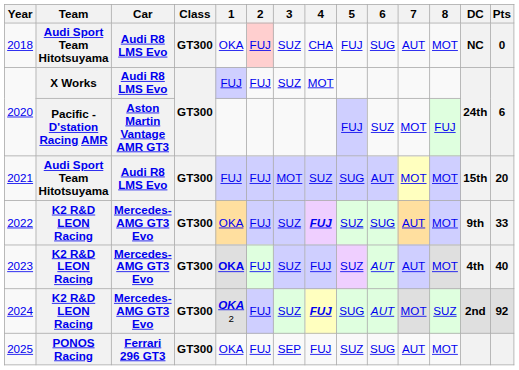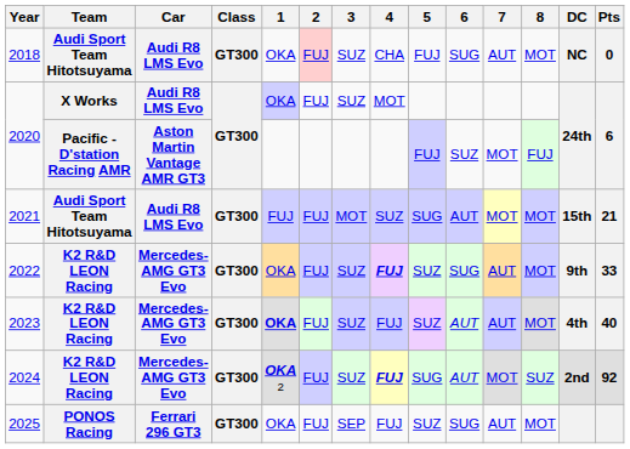 <table class="wikitable" style="text-align:center; font-size:90%">
 <tr>
 <th>Year</th>
 <th>Team</th>
 <th>Car</th>
 <th>Class</th>
 <th>1</th>
 <th>2</th>
 <th>3</th>
 <th>4</th>
 <th>5</th>
 <th>6</th>
 <th>7</th>
 <th>8</th>
 <th>DC</th>
 <th>Pts</th>
 </tr>
 <tr>
 <td><a href='#'>2018</a></td>
 <th><a href='#'>Audi Sport</a> Team Hitotsuyama</th>
 <th><a href='#'>Audi R8 LMS Evo</a></th>
 <th>GT300</th>
 <td><a href='#'>OKA</a></td>
 <td style="background:#FFCFCF;"><a href='#'>FUJ</a><br></td>
 <td><a href='#'>SUZ</a></td>
 <td><a href='#'>CHA</a></td>
 <td><a href='#'>FUJ</a></td>
 <td><a href='#'>SUG</a></td>
 <td><a href='#'>AUT</a></td>
 <td><a href='#'>MOT</a></td>
 <th>NC</th>
 <th>0</th>
 </tr>
 <tr>
 <td rowspan="2"><a href='#'>2020</a></td>
 <th>X Works</th>
 <th><a href='#'>Audi R8 LMS Evo</a></th>
 <th rowspan=2>GT300</th>
-<td style="background:#CFCFFF;"><a href='#'>FUJ</a><br></td>
+<td style="background:#CFCFFF;"><a href='#'>OKA</a><br></td>
 <td><a href='#'>FUJ</a></td>
 <td><a href='#'>SUZ</a></td>
 <td><a href='#'>MOT</a></td>
 <td></td>
 <td></td>
 <td></td>
 <td></td>
 <th rowspan="2">24th</th>
 <th rowspan="2">6</th>
 </tr>
 <tr>
 <th>Pacific - <a href='#'>D'station Racing</a> <a href='#'>AMR</a></th>
 <th><a href='#'>Aston Martin Vantage AMR GT3</a></th>
 <td></td>
 <td></td>
 <td></td>
 <td></td>
 <td style="background:#CFCFFF;"><a href='#'>FUJ</a><br></td>
 <td><a href='#'>SUZ</a></td>
 <td><a href='#'>MOT</a></td>
 <td style="background:#DFFFDF;"><a href='#'>FUJ</a><br></td>
 </tr>
 <tr>
 <td><a href='#'>2021</a></td>
 <th><a href='#'>Audi Sport</a> Team Hitotsuyama</th>
 <th><a href='#'>Audi R8 LMS Evo</a></th>
 <th>GT300</th>
 <td style="background:#CFCFFF;"><a href='#'>FUJ</a><br></td>
 <td style="background:#CFCFFF;"><a href='#'>FUJ</a><br></td>
 <td style="background:#CFCFFF;"><a href='#'>MOT</a><br></td>
 <td style="background:#CFCFFF;"><a href='#'>SUZ</a><br></td>
 <td style="background:#CFCFFF;"><a href='#'>SUG</a><br></td>
 <td style="background:#CFCFFF;"><a href='#'>AUT</a><br></td>
 <td style="background:#FFFFBF;"><a href='#'>MOT</a><br></td>
 <td style="background:#CFCFFF;"><a href='#'>MOT</a><br></td>
 <th>15th</th>
-<th>20</th>
+<th>21</th>
 </tr>
 <tr>
 <td><a href='#'>2022</a></td>
 <th><a href='#'>K2 R&D LEON Racing</a></th>
 <th><a href='#'>Mercedes-AMG GT3 Evo</a></th>
 <th>GT300</th>
 <td style="background:#FFDF9F;"><a href='#'>OKA</a><br></td>
 <td style="background:#CFCFFF;"><a href='#'>FUJ</a><br></td>
 <td style="background:#CFCFFF;"><a href='#'>SUZ</a><br></td>
 <td style="background:#EFCFFF;"><strong><em><a href='#'>FUJ</a></em></strong><br></td>
 <td style="background:#DFFFDF;"><a href='#'>SUZ</a><br></td>
 <td style="background:#DFFFDF;"><a href='#'>SUG</a><br></td>
 <td style="background:#FFDF9F;"><a href='#'>AUT</a><br></td>
 <td style="background:#CFCFFF;"><a href='#'>MOT</a><br></td>
 <th>9th</th>
 <th>33</th>
 </tr>
 <tr>
 <td><a href='#'>2023</a></td>
 <th><a href='#'>K2 R&D LEON Racing</a></th>
 <th><a href='#'>Mercedes-AMG GT3 Evo</a></th>
 <th>GT300</th>
 <td style="background:#dfdfdf;"><strong><a href='#'>OKA</a><br></strong></td>
 <td style="background:#DFFFDF;"><a href='#'>FUJ</a><br></td>
 <td style="background:#CFCFFF;"><a href='#'>SUZ</a><br></td>
 <td style="background:#CFCFFF;"><a href='#'>FUJ</a><br></td>
 <td style="background:#EFCFFF;"><a href='#'>SUZ</a><br></td>
 <td style="background:#dfffdf;"><em><a href='#'>AUT</a><br></em></td>
 <td style="background:#CFCFFF;"><a href='#'>AUT</a><br></td>
 <td style="background:#DFDFDF;"><a href='#'>MOT</a><br></td>
 <th>4th</th>
 <th>40</th>
 </tr>
 <tr>
 <td><a href='#'>2024</a></td>
 <th><a href='#'>K2 R&D LEON Racing</a></th>
 <th><a href='#'>Mercedes-AMG GT3 Evo</a></th>
 <th>GT300</th>
 <td style="background:#DFDFDF;"><a href='#'><strong><em>OKA</em></strong></a><br><small>2</small></td>
 <td style="background:#cfcfff;"><a href='#'>FUJ</a><br></td>
 <td style="background:#dfffdf;"><a href='#'>SUZ</a><br></td>
 <td style="background:#ffffbf;"><strong><em><a href='#'>FUJ</a><br></em></strong></td>
 <td style="background:#dfffdf;"><a href='#'>SUG</a><br></td>
 <td style="background:#dfffdf;"><em><a href='#'>AUT</a><br></em></td>
 <td style="background:#dfdfdf;"><a href='#'>MOT</a><br></td>
 <td style="background:#dfffdf;"><a href='#'>SUZ</a><br></td>
 <th style="background:#dfdfdf;">2nd</th>
 <th style="background:#dfdfdf;">92</th>
 </tr>
 <tr>
 <td><a href='#'>2025</a></td>
 <th><a href='#'>PONOS Racing</a></th>
 <th><a href='#'>Ferrari 296 GT3</a></th>
 <th>GT300</th>
 <td style="background:#;"><a href='#'>OKA</a><br></td>
 <td style="background:#;"><a href='#'>FUJ</a><br></td>
 <td style="background:#;"><a href='#'>SEP</a><br></td>
 <td style="background:#;"><a href='#'>FUJ</a><br></td>
 <td style="background:#;"><a href='#'>SUZ</a><br></td>
 <td style="background:#;"><a href='#'>SUG</a><br></td>
 <td style="background:#;"><a href='#'>AUT</a><br></td>
 <td style="background:#;"><a href='#'>MOT</a><br></td>
 <th></th>
 <th></th>
 </tr>
 </table>
